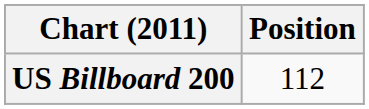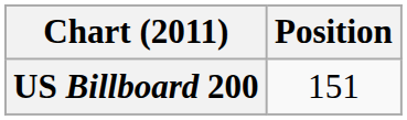 <table class="wikitable plainrowheaders" style="text-align:center">
 <tr>
 <th scope="col">Chart (2011)</th>
 <th scope="col">Position</th>
 </tr>
 <tr>
 <th scope="row">US <em>Billboard</em> 200</th>
-<td>112</td>
+<td>151</td>
 </tr>
 </table>
